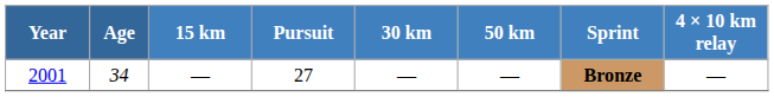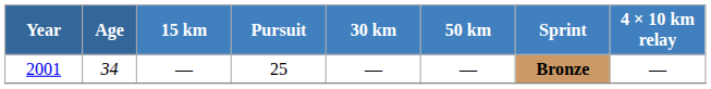 <table class="wikitable" style="font-size:95%; text-align:center; border:grey solid 1px; border-collapse:collapse; background:#ffffff;">
 <tr>
 <th style="background-color:#369; color:white; width:60px;"> Year </th>
 <th style="background-color:#369; color:white; width:40px;"> Age </th>
 <th style="background-color:#4180be; color:white; width:75px;"> 15 km </th>
 <th style="background-color:#4180be; color:white; width:75px;"> Pursuit </th>
 <th style="background-color:#4180be; color:white; width:75px;"> 30 km </th>
 <th style="background-color:#4180be; color:white; width:75px;"> 50 km </th>
 <th style="background-color:#4180be; color:white; width:75px;"> Sprint </th>
 <th style="background-color:#4180be; color:white; width:75px;"> 4 × 10 km <br> relay </th>
 </tr>
 <tr>
 <td><a href='#'>2001</a></td>
 <td><em>34</em></td>
 <td>—</td>
-<td>27</td>
+<td>25</td>
 <td>—</td>
 <td>—</td>
 <td bgcolor=cc9966><strong>Bronze</strong></td>
 <td>—</td>
 </tr>
 <tr>
 </tr>
 </table>
